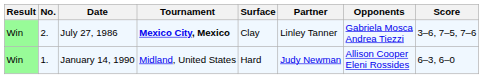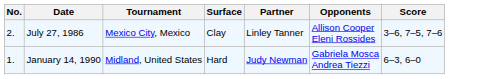 <table class="sortable wikitable" style=font-size:97%>
 <tr>
-<th>Result</th>
 <th>No.</th>
 <th>Date</th>
 <th>Tournament</th>
 <th>Surface</th>
 <th>Partner</th>
 <th>Opponents</th>
 <th>Score</th>
 </tr>
 <tr style="background:#f0f8ff;">
-<td style="background:#98fb98;">Win</td>
 <td>2.</td>
 <td>July 27, 1986</td>
-<td><strong><a href='#'>Mexico City</a>, Mexico</strong></td>
+<td><a href='#'>Mexico City</a>, Mexico</td>
 <td>Clay</td>
 <td> Linley Tanner</td>
-<td> <a href='#'>Gabriela Mosca</a> <br>  <a href='#'>Andrea Tiezzi</a></td>
+<td> <a href='#'>Allison Cooper</a> <br>  <a href='#'>Eleni Rossides</a></td>
 <td>3–6, 7–5, 7–6</td>
 </tr>
 <tr bgcolor="#f0f8ff">
-<td style="background:#98fb98;">Win</td>
 <td>1.</td>
 <td>January 14, 1990</td>
 <td><a href='#'>Midland</a>, United States</td>
 <td>Hard</td>
 <td> <a href='#'>Judy Newman</a></td>
-<td> <a href='#'>Allison Cooper</a> <br>  <a href='#'>Eleni Rossides</a></td>
+<td> <a href='#'>Gabriela Mosca</a> <br>  <a href='#'>Andrea Tiezzi</a></td>
 <td>6–3, 6–0</td>
 </tr>
 </table>
